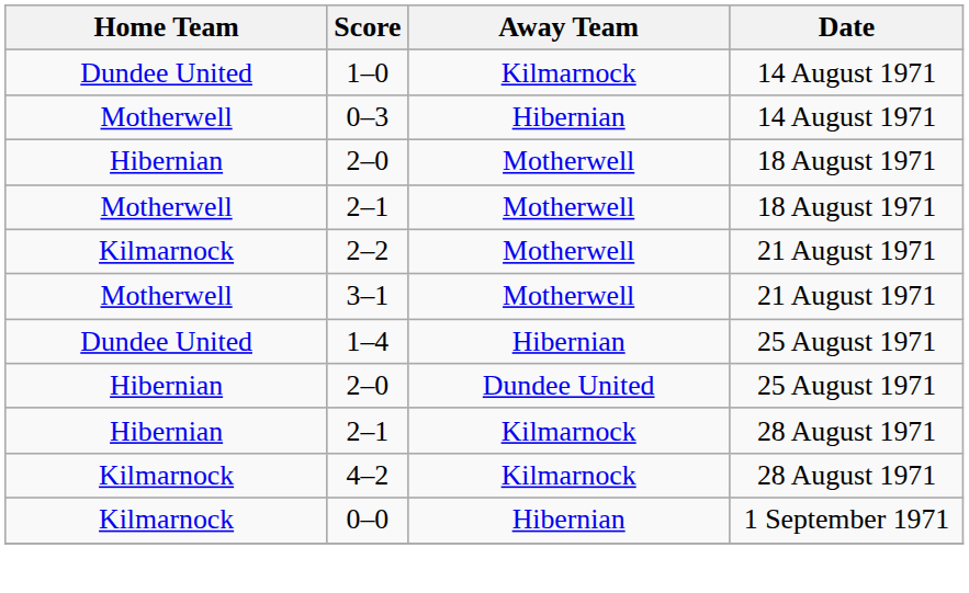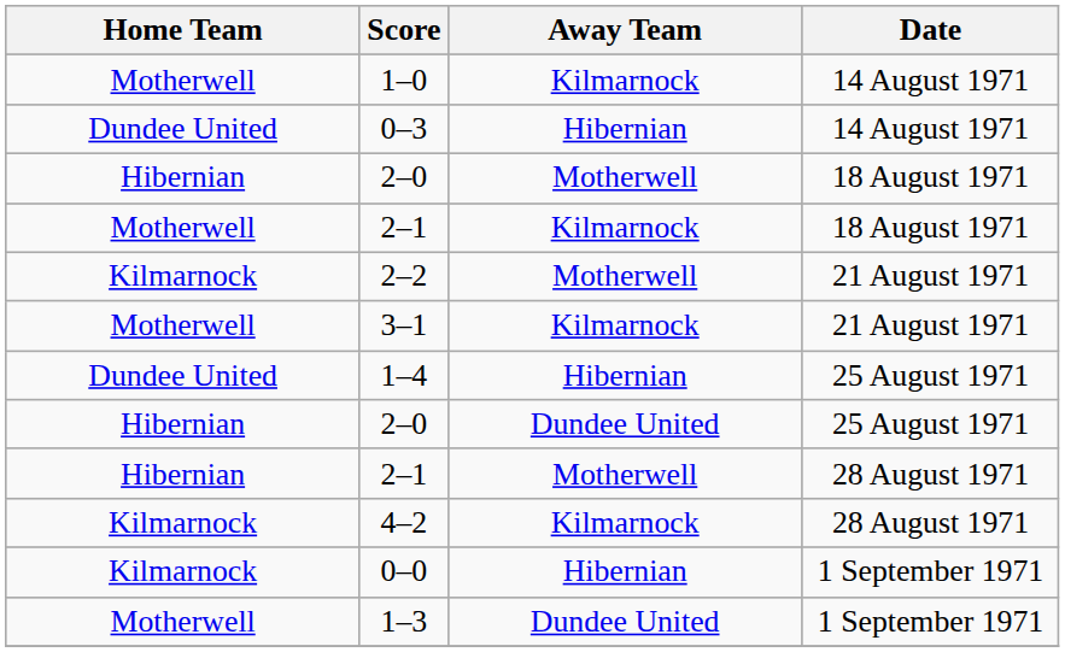 <table class="wikitable" style="text-align:center;">
 <tr>
 <th width=175>Home Team</th>
 <th width=20>Score</th>
 <th width=175>Away Team</th>
 <th width= 125>Date</th>
 </tr>
 <tr>
-<td><a href='#'>Dundee United</a></td>
+<td><a href='#'>Motherwell</a></td>
 <td>1–0</td>
 <td><a href='#'>Kilmarnock</a></td>
 <td>14 August 1971</td>
 </tr>
 <tr>
-<td><a href='#'>Motherwell</a></td>
+<td><a href='#'>Dundee United</a></td>
 <td>0–3</td>
 <td><a href='#'>Hibernian</a></td>
 <td>14 August 1971</td>
 </tr>
 <tr>
 <td><a href='#'>Hibernian</a></td>
 <td>2–0</td>
 <td><a href='#'>Motherwell</a></td>
 <td>18 August 1971</td>
 </tr>
 <tr>
 <td><a href='#'>Motherwell</a></td>
 <td>2–1</td>
-<td><a href='#'>Motherwell</a></td>
+<td><a href='#'>Kilmarnock</a></td>
 <td>18 August 1971</td>
 </tr>
 <tr>
 <td><a href='#'>Kilmarnock</a></td>
 <td>2–2</td>
 <td><a href='#'>Motherwell</a></td>
 <td>21 August 1971</td>
 </tr>
 <tr>
 <td><a href='#'>Motherwell</a></td>
 <td>3–1</td>
-<td><a href='#'>Motherwell</a></td>
+<td><a href='#'>Kilmarnock</a></td>
 <td>21 August 1971</td>
 </tr>
 <tr>
 <td><a href='#'>Dundee United</a></td>
 <td>1–4</td>
 <td><a href='#'>Hibernian</a></td>
 <td>25 August 1971</td>
 </tr>
 <tr>
 <td><a href='#'>Hibernian</a></td>
 <td>2–0</td>
 <td><a href='#'>Dundee United</a></td>
 <td>25 August 1971</td>
 </tr>
 <tr>
 <td><a href='#'>Hibernian</a></td>
 <td>2–1</td>
-<td><a href='#'>Kilmarnock</a></td>
+<td><a href='#'>Motherwell</a></td>
 <td>28 August 1971</td>
 </tr>
 <tr>
 <td><a href='#'>Kilmarnock</a></td>
 <td>4–2</td>
 <td><a href='#'>Kilmarnock</a></td>
 <td>28 August 1971</td>
 </tr>
 <tr>
 <td><a href='#'>Kilmarnock</a></td>
 <td>0–0</td>
 <td><a href='#'>Hibernian</a></td>
 <td>1 September 1971</td>
 </tr>
 <tr>
+<td><a href='#'>Motherwell</a></td>
+<td>1–3</td>
+<td><a href='#'>Dundee United</a></td>
+<td>1 September 1971</td>
+</tr>
+<tr>
 </tr>
 </table>
